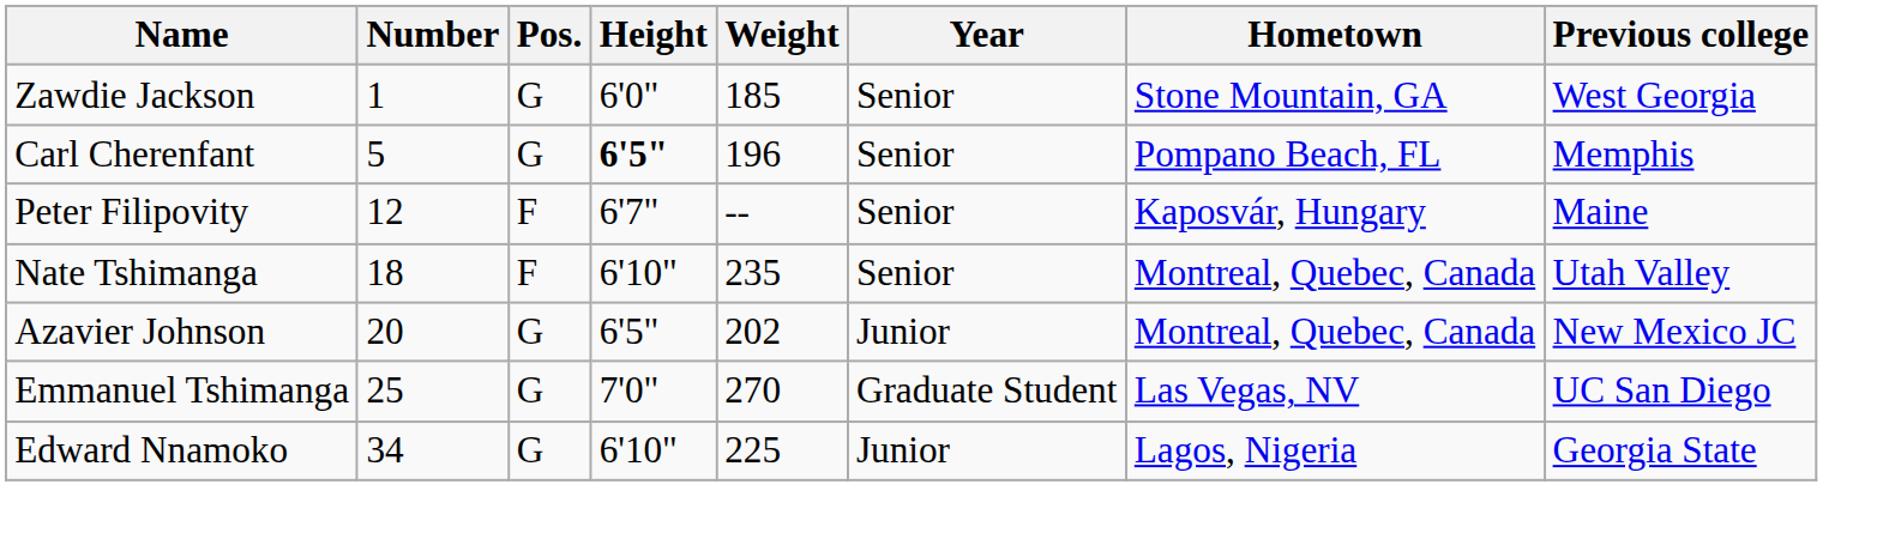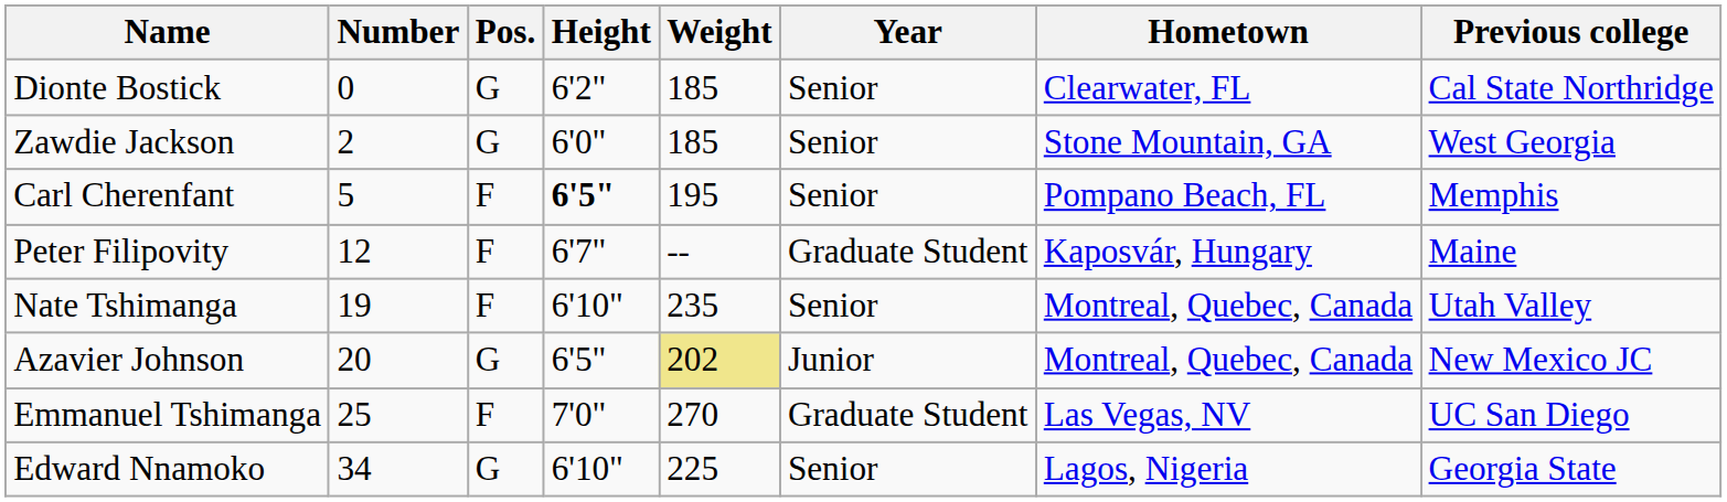 <table class="wikitable sortable" border="1">
 <tr>
 <th>Name</th>
 <th>Number</th>
 <th>Pos.</th>
 <th>Height</th>
 <th>Weight</th>
 <th>Year</th>
 <th>Hometown</th>
 <th class="unsortable">Previous college</th>
 </tr>
 <tr>
+<td>Dionte Bostick</td>
+<td>0</td>
+<td>G</td>
+<td>6'2"</td>
+<td>185</td>
+<td>Senior</td>
+<td><a href='#'>Clearwater, FL</a></td>
+<td><a href='#'>Cal State Northridge</a></td>
+</tr>
+<tr>
 <td>Zawdie Jackson</td>
-<td>1</td>
+<td>2</td>
 <td>G</td>
 <td>6'0"</td>
 <td>185</td>
 <td>Senior</td>
 <td><a href='#'>Stone Mountain, GA</a></td>
 <td><a href='#'>West Georgia</a></td>
 </tr>
 <tr>
 <td>Carl Cherenfant</td>
 <td>5</td>
-<td>G</td>
+<td>F</td>
 <td><strong>6'5"</strong></td>
-<td>196</td>
+<td>195</td>
 <td>Senior</td>
 <td><a href='#'>Pompano Beach, FL</a></td>
 <td><a href='#'>Memphis</a></td>
 </tr>
 <tr>
 <td>Peter Filipovity</td>
 <td>12</td>
 <td>F</td>
 <td>6'7"</td>
 <td>--</td>
-<td>Senior</td>
+<td>Graduate Student</td>
 <td><a href='#'>Kaposvár</a>, <a href='#'>Hungary</a></td>
 <td><a href='#'>Maine</a></td>
 </tr>
 <tr>
 <td>Nate Tshimanga</td>
-<td>18</td>
+<td>19</td>
 <td>F</td>
 <td>6'10"</td>
 <td>235</td>
 <td>Senior</td>
 <td><a href='#'>Montreal</a>, <a href='#'>Quebec</a>, <a href='#'>Canada</a></td>
 <td><a href='#'>Utah Valley</a></td>
 </tr>
 <tr>
 <td>Azavier Johnson</td>
 <td>20</td>
 <td>G</td>
 <td>6'5"</td>
-<td>202</td>
+<td style="background: khaki;">202</td>
 <td>Junior</td>
 <td><a href='#'>Montreal</a>, <a href='#'>Quebec</a>, <a href='#'>Canada</a></td>
 <td><a href='#'>New Mexico JC</a></td>
 </tr>
 <tr>
 <td>Emmanuel Tshimanga</td>
 <td>25</td>
-<td>G</td>
+<td>F</td>
 <td>7'0"</td>
 <td>270</td>
 <td>Graduate Student</td>
 <td><a href='#'>Las Vegas, NV</a></td>
 <td><a href='#'>UC San Diego</a></td>
 </tr>
 <tr>
 <td>Edward Nnamoko</td>
 <td>34</td>
 <td>G</td>
 <td>6'10"</td>
 <td>225</td>
-<td>Junior</td>
+<td>Senior</td>
 <td><a href='#'>Lagos</a>, <a href='#'>Nigeria</a></td>
 <td><a href='#'>Georgia State</a></td>
 </tr>
 </table>
